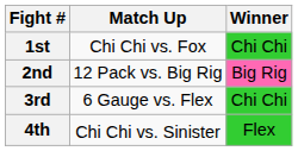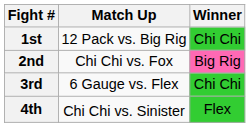 <table class="wikitable" style="text-align:center">
 <tr>
 <th>Fight #</th>
 <th>Match Up</th>
 <th>Winner</th>
 </tr>
 <tr>
 <th>1st</th>
-<td>Chi Chi vs. Fox</td>
+<td>12 Pack vs. Big Rig</td>
 <td bgcolor="limegreen">Chi Chi</td>
 </tr>
 <tr>
 <th>2nd</th>
-<td>12 Pack vs. Big Rig</td>
+<td>Chi Chi vs. Fox</td>
 <td bgcolor="hotpink">Big Rig</td>
 </tr>
 <tr>
 <th>3rd</th>
 <td>6 Gauge vs. Flex</td>
 <td bgcolor="limegreen">Chi Chi</td>
 </tr>
 <tr>
 <th>4th</th>
 <td>Chi Chi vs. Sinister<sup></sup></td>
 <td bgcolor="limegreen">Flex</td>
 </tr>
 </table>
